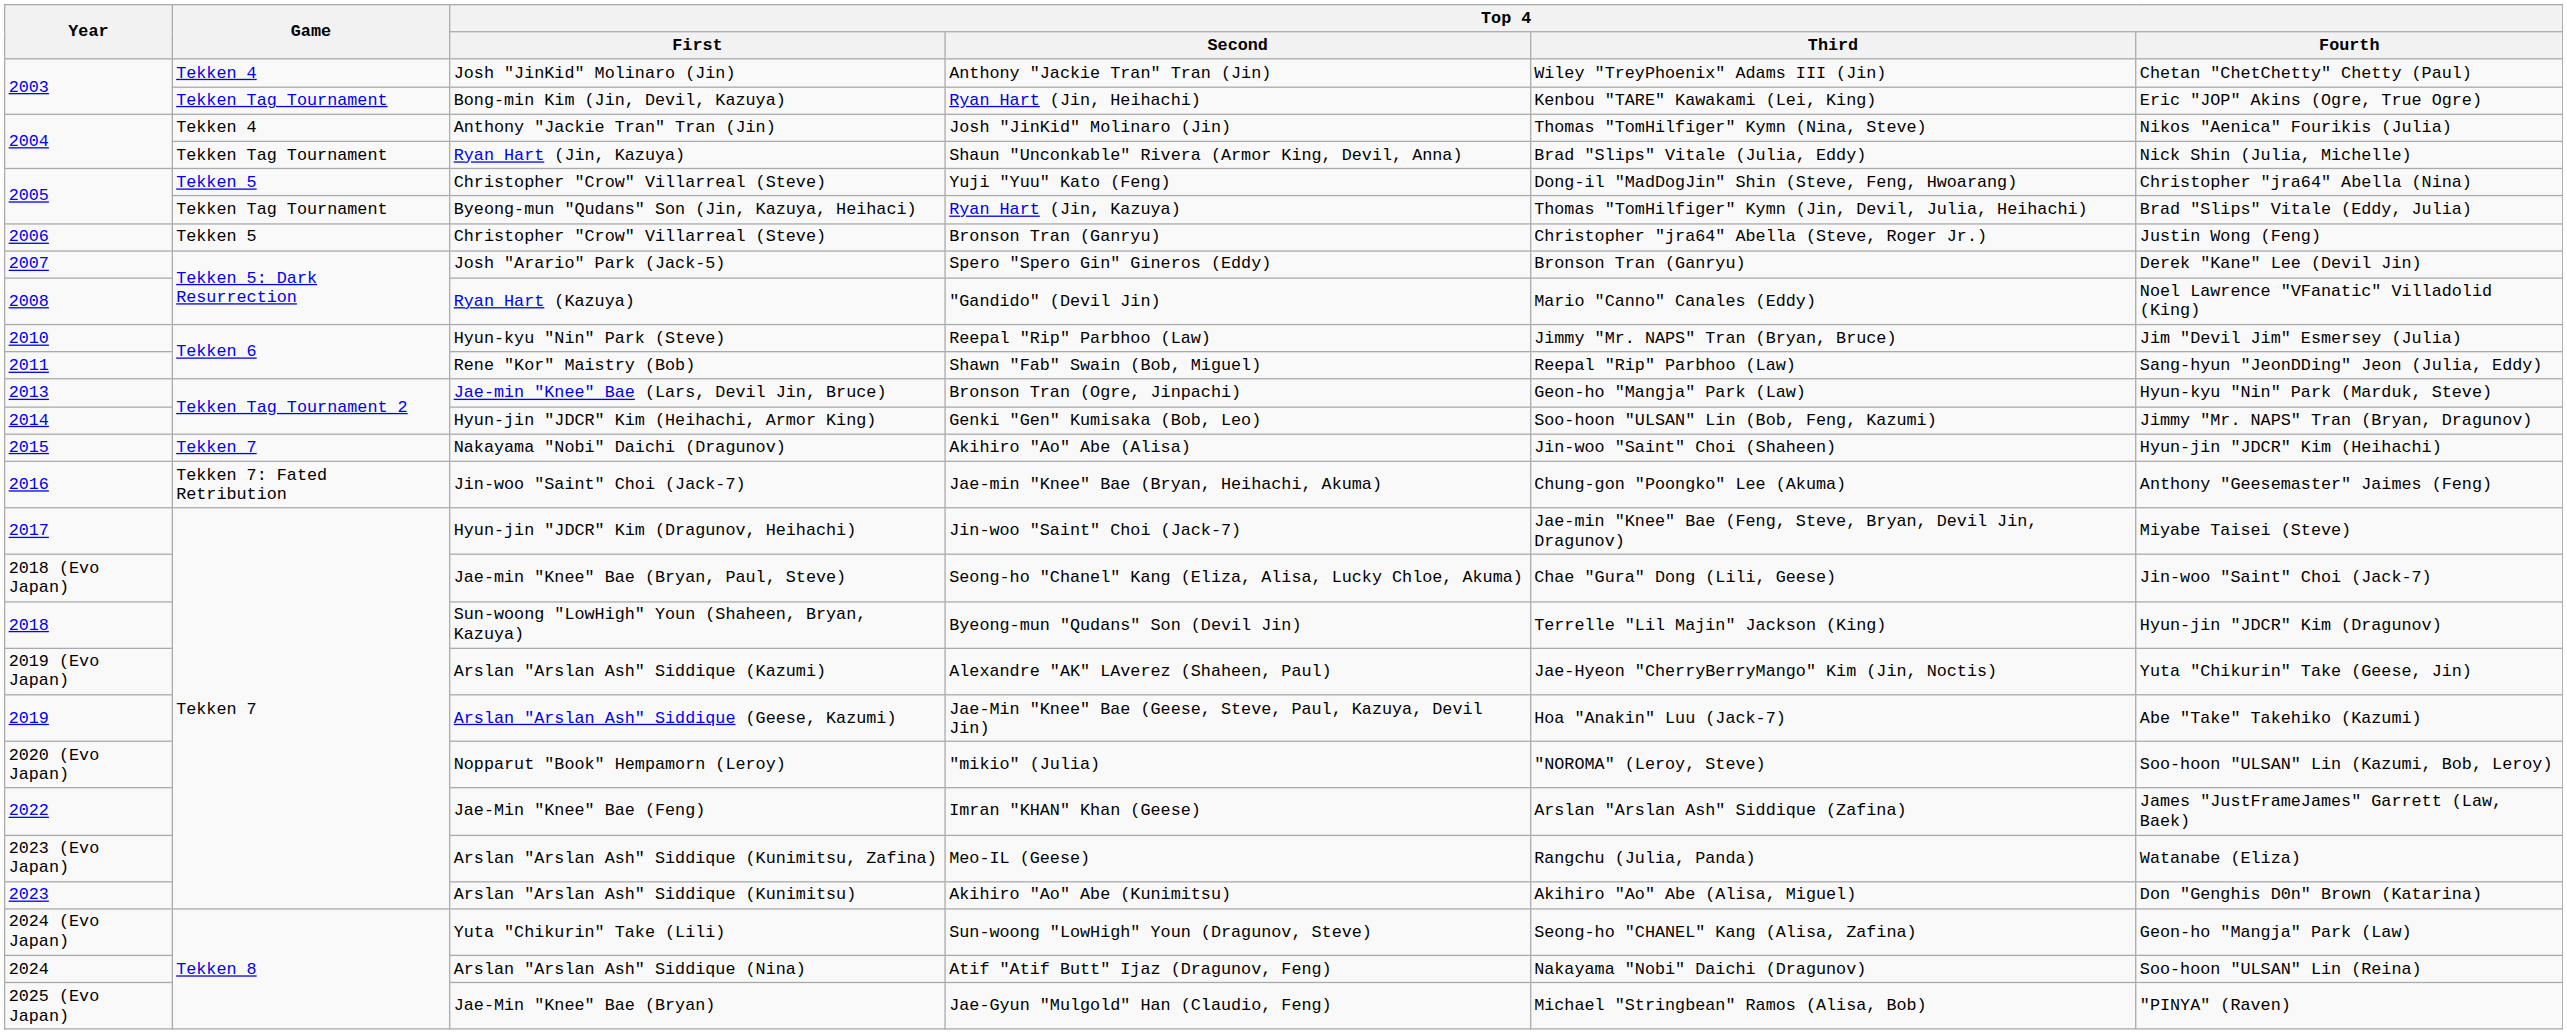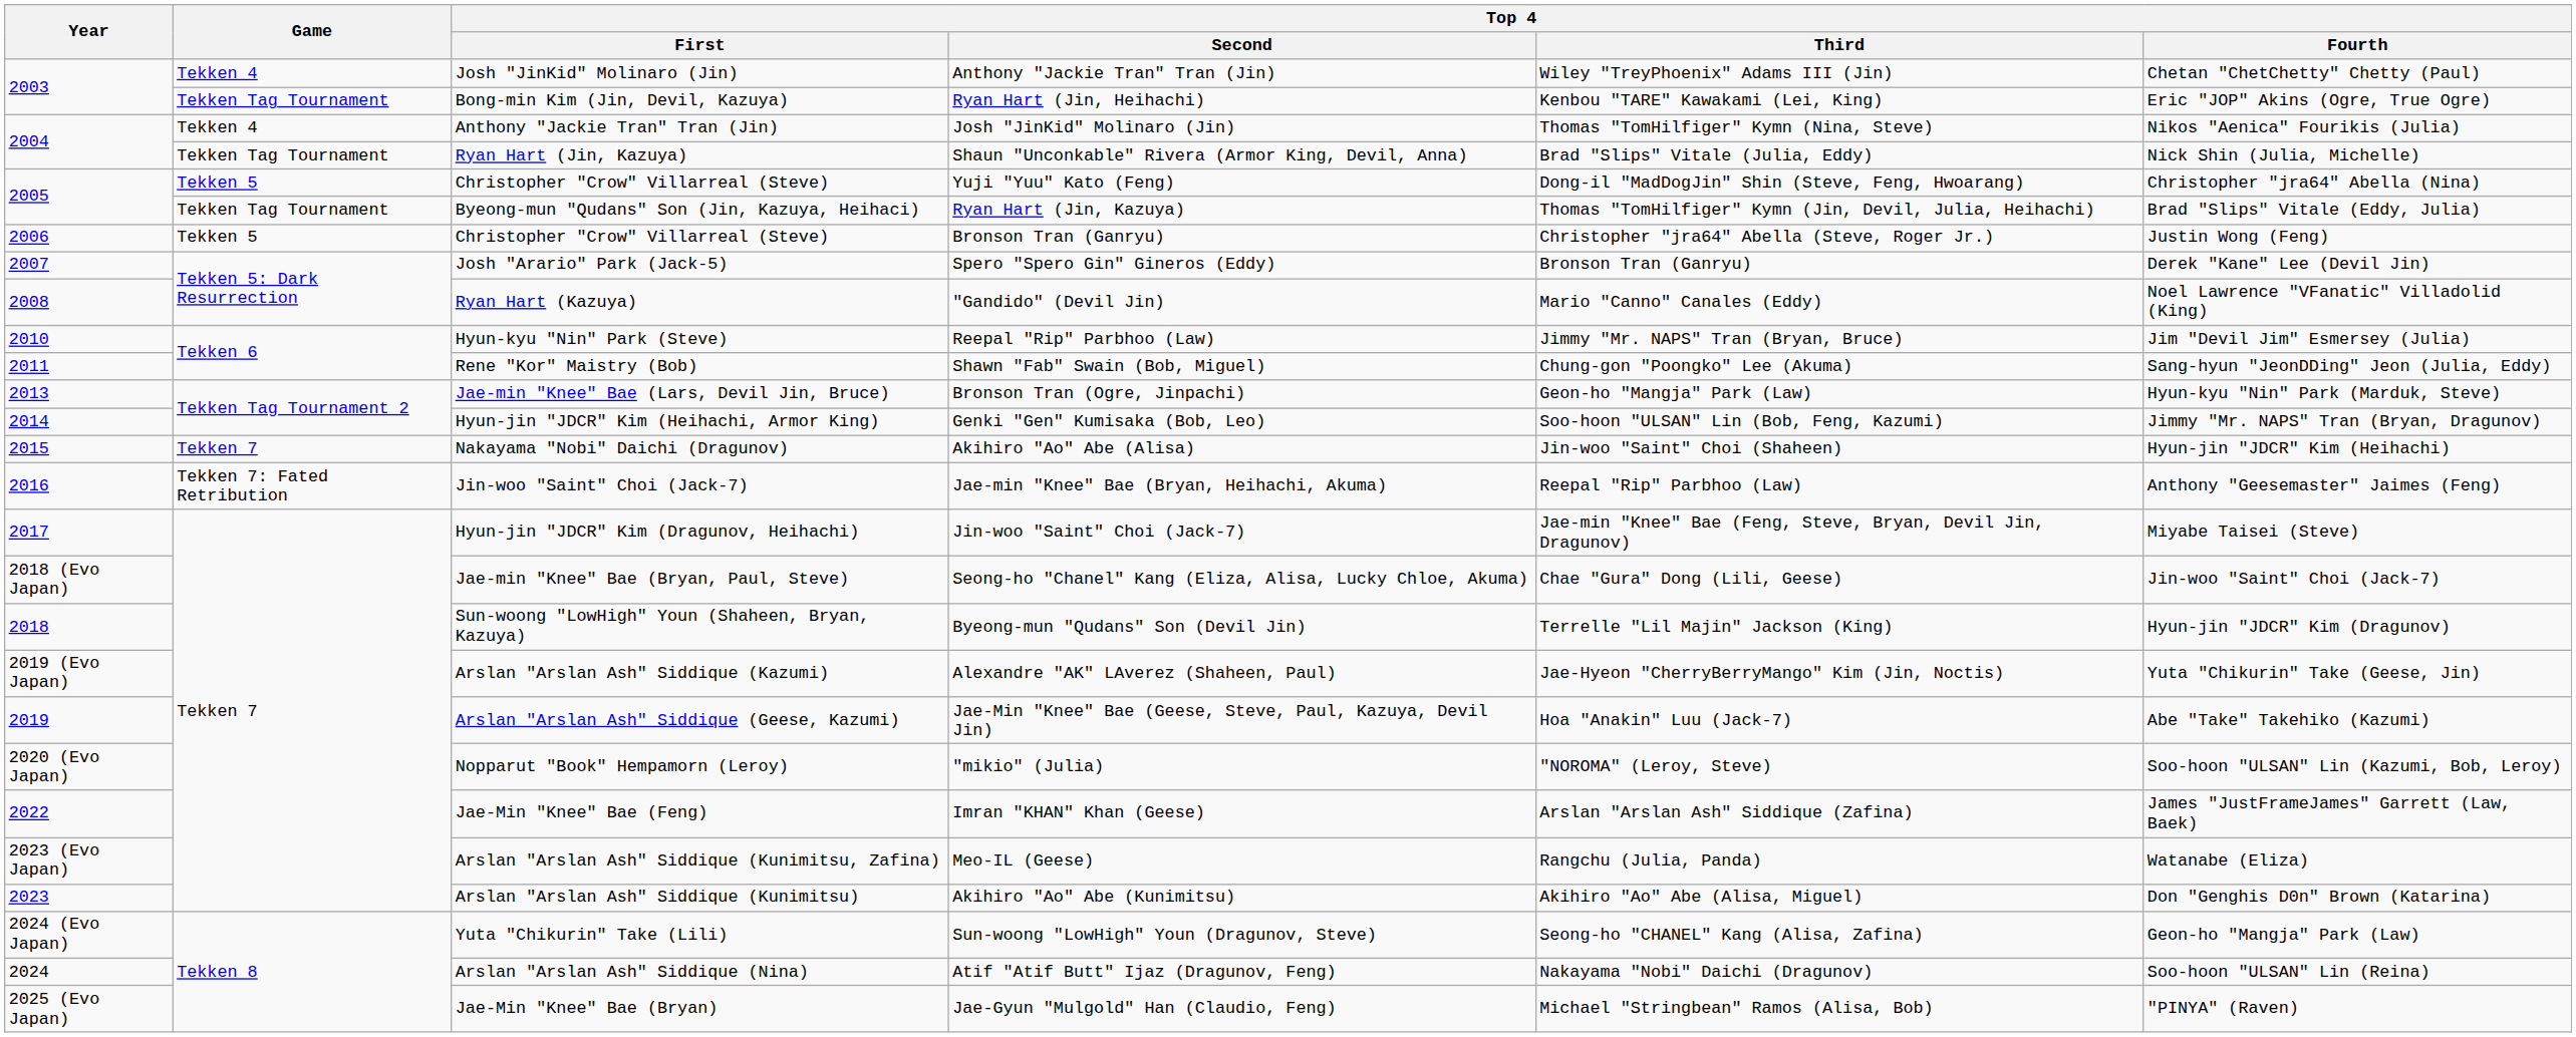 <table class="wikitable sortable" width=100%>
 <tr>
 <th rowspan=2>Year</th>
 <th rowspan=2>Game</th>
 <th colspan=4>Top 4</th>
 </tr>
 <tr>
 <th>First</th>
 <th>Second</th>
 <th>Third</th>
 <th>Fourth</th>
 </tr>
 <tr>
 <td rowspan=2><a href='#'>2003</a></td>
 <td><a href='#'>Tekken 4</a></td>
 <td> Josh "JinKid" Molinaro (Jin)</td>
 <td> Anthony "Jackie Tran" Tran (Jin)</td>
 <td> Wiley "TreyPhoenix" Adams III (Jin)</td>
 <td> Chetan "ChetChetty" Chetty (Paul)</td>
 </tr>
 <tr>
 <td><a href='#'>Tekken Tag Tournament</a></td>
 <td> Bong-min Kim (Jin, Devil, Kazuya)</td>
 <td> <a href='#'>Ryan Hart</a> (Jin, Heihachi)</td>
 <td> Kenbou "TARE" Kawakami (Lei, King)</td>
 <td> Eric "JOP" Akins (Ogre, True Ogre)</td>
 </tr>
 <tr>
 <td rowspan=2><a href='#'>2004</a></td>
 <td>Tekken 4</td>
 <td> Anthony "Jackie Tran" Tran (Jin)</td>
 <td> Josh "JinKid" Molinaro (Jin)</td>
 <td> Thomas "TomHilfiger" Kymn (Nina, Steve)</td>
 <td> Nikos "Aenica" Fourikis (Julia)</td>
 </tr>
 <tr>
 <td>Tekken Tag Tournament</td>
 <td> <a href='#'>Ryan Hart</a> (Jin, Kazuya)</td>
 <td> Shaun "Unconkable" Rivera (Armor King, Devil, Anna)</td>
 <td> Brad "Slips" Vitale (Julia, Eddy)</td>
 <td> Nick Shin (Julia, Michelle)</td>
 </tr>
 <tr>
 <td rowspan=2><a href='#'>2005</a></td>
 <td><a href='#'>Tekken 5</a></td>
 <td> Christopher "Crow" Villarreal (Steve)</td>
 <td> Yuji "Yuu" Kato (Feng)</td>
 <td> Dong-il "MadDogJin" Shin (Steve, Feng, Hwoarang)</td>
 <td> Christopher "jra64" Abella (Nina)</td>
 </tr>
 <tr>
 <td>Tekken Tag Tournament</td>
 <td> Byeong-mun "Qudans" Son (Jin, Kazuya, Heihaci)</td>
 <td> <a href='#'>Ryan Hart</a> (Jin, Kazuya)</td>
 <td> Thomas "TomHilfiger" Kymn (Jin, Devil, Julia, Heihachi)</td>
 <td> Brad "Slips" Vitale (Eddy, Julia)</td>
 </tr>
 <tr>
 <td><a href='#'>2006</a></td>
 <td>Tekken 5</td>
 <td> Christopher "Crow" Villarreal (Steve)</td>
 <td> Bronson Tran (Ganryu)</td>
 <td> Christopher "jra64" Abella (Steve, Roger Jr.)</td>
 <td> Justin Wong (Feng)</td>
 </tr>
 <tr>
 <td><a href='#'>2007</a></td>
 <td rowspan="2"><a href='#'>Tekken 5: Dark Resurrection</a></td>
 <td> Josh "Arario" Park (Jack-5)</td>
 <td> Spero "Spero Gin" Gineros (Eddy)</td>
 <td> Bronson Tran (Ganryu)</td>
 <td> Derek "Kane" Lee (Devil Jin)</td>
 </tr>
 <tr>
 <td><a href='#'>2008</a></td>
 <td> <a href='#'>Ryan Hart</a> (Kazuya)</td>
 <td> "Gandido" (Devil Jin)</td>
 <td> Mario "Canno" Canales (Eddy)</td>
 <td> Noel Lawrence "VFanatic" Villadolid (King)</td>
 </tr>
 <tr>
 <td><a href='#'>2010</a></td>
 <td rowspan="2"><a href='#'>Tekken 6</a></td>
 <td> Hyun-kyu "Nin" Park (Steve)</td>
 <td> Reepal "Rip" Parbhoo (Law)</td>
 <td> Jimmy "Mr. NAPS" Tran (Bryan, Bruce)</td>
 <td> Jim "Devil Jim" Esmersey (Julia)</td>
 </tr>
 <tr>
 <td><a href='#'>2011</a></td>
 <td> Rene "Kor" Maistry (Bob)</td>
 <td> Shawn "Fab" Swain (Bob, Miguel)</td>
-<td> Reepal "Rip" Parbhoo (Law)</td>
+<td> Chung-gon "Poongko" Lee (Akuma)</td>
 <td> Sang-hyun "JeonDDing" Jeon (Julia, Eddy)</td>
 </tr>
 <tr>
 <td><a href='#'>2013</a></td>
 <td rowspan="2"><a href='#'>Tekken Tag Tournament 2</a></td>
 <td> <a href='#'>Jae-min "Knee" Bae</a> (Lars, Devil Jin, Bruce)</td>
 <td> Bronson Tran (Ogre, Jinpachi)</td>
 <td> Geon-ho "Mangja" Park (Law)</td>
 <td> Hyun-kyu "Nin" Park (Marduk, Steve)</td>
 </tr>
 <tr>
 <td><a href='#'>2014</a></td>
 <td> Hyun-jin "JDCR" Kim (Heihachi, Armor King)</td>
 <td> Genki "Gen" Kumisaka (Bob, Leo)</td>
 <td> Soo-hoon "ULSAN" Lin (Bob, Feng, Kazumi)</td>
 <td> Jimmy "Mr. NAPS" Tran (Bryan, Dragunov)</td>
 </tr>
 <tr>
 <td><a href='#'>2015</a></td>
 <td><a href='#'>Tekken 7</a></td>
 <td> Nakayama "Nobi" Daichi (Dragunov)</td>
 <td> Akihiro "Ao" Abe (Alisa)</td>
 <td> Jin-woo "Saint" Choi (Shaheen)</td>
 <td> Hyun-jin "JDCR" Kim (Heihachi)</td>
 </tr>
 <tr>
 <td><a href='#'>2016</a></td>
 <td>Tekken 7: Fated Retribution</td>
 <td> Jin-woo "Saint" Choi (Jack-7)</td>
 <td> Jae-min "Knee" Bae (Bryan, Heihachi, Akuma)</td>
-<td> Chung-gon "Poongko" Lee (Akuma)</td>
+<td> Reepal "Rip" Parbhoo (Law)</td>
 <td> Anthony "Geesemaster" Jaimes (Feng)</td>
 </tr>
 <tr>
 <td><a href='#'>2017</a></td>
 <td rowspan="9">Tekken 7</td>
 <td> Hyun-jin "JDCR" Kim (Dragunov, Heihachi)</td>
 <td> Jin-woo "Saint" Choi (Jack-7)</td>
 <td> Jae-min "Knee" Bae (Feng, Steve, Bryan, Devil Jin, Dragunov)</td>
 <td> Miyabe Taisei (Steve)</td>
 </tr>
 <tr>
 <td>2018 (Evo Japan)</td>
 <td> Jae-min "Knee" Bae (Bryan, Paul, Steve)</td>
 <td>Seong-ho "Chanel" Kang (Eliza, Alisa, Lucky Chloe, Akuma)</td>
 <td> Chae "Gura" Dong (Lili, Geese)</td>
 <td> Jin-woo "Saint" Choi (Jack-7)</td>
 </tr>
 <tr>
 <td><a href='#'>2018</a></td>
 <td> Sun-woong "LowHigh" Youn (Shaheen, Bryan, Kazuya)</td>
 <td> Byeong-mun "Qudans" Son (Devil Jin)</td>
 <td> Terrelle "Lil Majin" Jackson (King)</td>
 <td> Hyun-jin "JDCR" Kim (Dragunov)</td>
 </tr>
 <tr>
 <td>2019 (Evo Japan)</td>
 <td> Arslan "Arslan Ash" Siddique (Kazumi)</td>
 <td> Alexandre "AK" LAverez (Shaheen, Paul)</td>
 <td> Jae-Hyeon "CherryBerryMango" Kim (Jin, Noctis)</td>
 <td> Yuta "Chikurin" Take (Geese, Jin)</td>
 </tr>
 <tr>
 <td><a href='#'>2019</a></td>
 <td> <a href='#'>Arslan "Arslan Ash" Siddique</a> (Geese, Kazumi)</td>
 <td> Jae-Min "Knee" Bae (Geese, Steve, Paul, Kazuya, Devil Jin)</td>
 <td> Hoa "Anakin" Luu (Jack-7)</td>
 <td> Abe "Take" Takehiko (Kazumi)</td>
 </tr>
 <tr>
 <td>2020 (Evo Japan)</td>
 <td> Nopparut "Book" Hempamorn (Leroy)</td>
 <td> "mikio" (Julia)</td>
 <td> "NOROMA" (Leroy, Steve)</td>
 <td> Soo-hoon "ULSAN" Lin (Kazumi, Bob, Leroy)</td>
 </tr>
 <tr>
 <td><a href='#'>2022</a></td>
 <td> Jae-Min "Knee" Bae (Feng)</td>
 <td> Imran "KHAN" Khan (Geese)</td>
 <td> Arslan "Arslan Ash" Siddique (Zafina)</td>
 <td> James "JustFrameJames" Garrett (Law, Baek)</td>
 </tr>
 <tr>
 <td>2023 (Evo Japan)</td>
 <td> Arslan "Arslan Ash" Siddique (Kunimitsu, Zafina)</td>
 <td> Meo-IL (Geese)</td>
 <td> Rangchu (Julia, Panda)</td>
 <td> Watanabe (Eliza)</td>
 </tr>
 <tr>
 <td><a href='#'>2023</a></td>
 <td> Arslan "Arslan Ash" Siddique (Kunimitsu)</td>
 <td> Akihiro "Ao" Abe (Kunimitsu)</td>
 <td> Akihiro "Ao" Abe (Alisa, Miguel)</td>
 <td> Don "Genghis D0n" Brown (Katarina)</td>
 </tr>
 <tr>
 <td>2024 (Evo Japan)</td>
 <td rowspan="3"><a href='#'>Tekken 8</a></td>
 <td> Yuta "Chikurin" Take (Lili)</td>
 <td> Sun-woong "LowHigh" Youn (Dragunov, Steve)</td>
 <td> Seong-ho "CHANEL" Kang (Alisa, Zafina)</td>
 <td> Geon-ho "Mangja" Park (Law)</td>
 </tr>
 <tr>
 <td>2024</td>
 <td> Arslan "Arslan Ash" Siddique (Nina)</td>
 <td> Atif "Atif Butt" Ijaz (Dragunov, Feng)</td>
 <td> Nakayama "Nobi" Daichi (Dragunov)</td>
 <td> Soo-hoon "ULSAN" Lin (Reina)</td>
 </tr>
 <tr>
 <td>2025 (Evo Japan)</td>
 <td> Jae-Min "Knee" Bae (Bryan)</td>
 <td> Jae-Gyun "Mulgold" Han (Claudio, Feng)</td>
 <td> Michael "Stringbean" Ramos (Alisa, Bob)</td>
 <td> "PINYA" (Raven)</td>
 </tr>
 </table>
